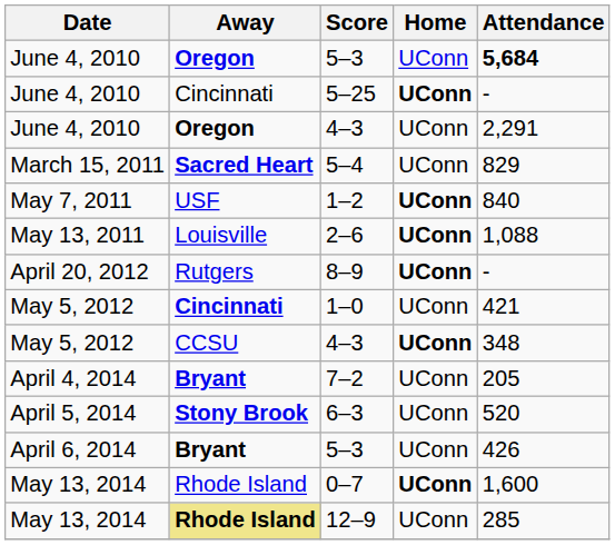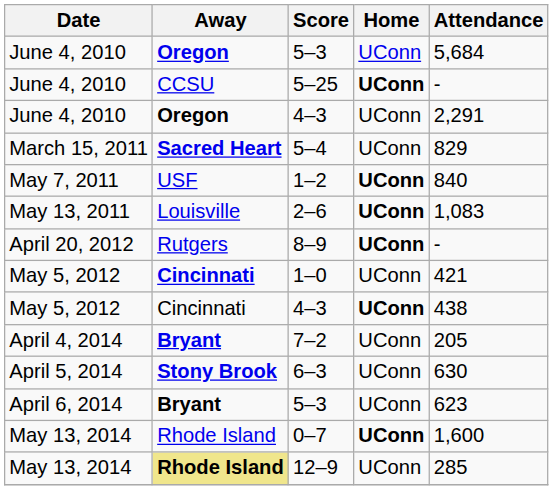 <table class="wikitable">
 <tr>
 <th>Date</th>
 <th>Away</th>
 <th>Score</th>
 <th>Home</th>
 <th>Attendance</th>
 </tr>
 <tr>
 <td>June 4, 2010</td>
 <td><strong><a href='#'>Oregon</a></strong></td>
 <td>5–3</td>
 <td><a href='#'>UConn</a></td>
-<td><strong>5,684</strong></td>
+<td>5,684</td>
 </tr>
 <tr>
 <td>June 4, 2010</td>
-<td>Cincinnati</td>
+<td><a href='#'>CCSU</a></td>
 <td>5–25</td>
 <td><strong>UConn</strong></td>
 <td>-</td>
 </tr>
 <tr>
 <td>June 4, 2010</td>
 <td><strong>Oregon</strong></td>
 <td>4–3</td>
 <td>UConn</td>
 <td>2,291</td>
 </tr>
 <tr>
 <td>March 15, 2011</td>
 <td><strong><a href='#'>Sacred Heart</a></strong></td>
 <td>5–4</td>
 <td>UConn</td>
 <td>829</td>
 </tr>
 <tr>
 <td>May 7, 2011</td>
 <td><a href='#'>USF</a></td>
 <td>1–2</td>
 <td><strong>UConn</strong></td>
 <td>840</td>
 </tr>
 <tr>
 <td>May 13, 2011</td>
 <td><a href='#'>Louisville</a></td>
 <td>2–6</td>
 <td><strong>UConn</strong></td>
-<td>1,088</td>
+<td>1,083</td>
 </tr>
 <tr>
 <td>April 20, 2012</td>
 <td><a href='#'>Rutgers</a></td>
 <td>8–9</td>
 <td><strong>UConn</strong></td>
 <td>-</td>
 </tr>
 <tr>
 <td>May 5, 2012</td>
 <td><strong><a href='#'>Cincinnati</a></strong></td>
 <td>1–0</td>
 <td>UConn</td>
 <td>421</td>
 </tr>
 <tr>
 <td>May 5, 2012</td>
-<td><a href='#'>CCSU</a></td>
+<td>Cincinnati</td>
 <td>4–3</td>
 <td><strong>UConn</strong></td>
-<td>348</td>
+<td>438</td>
 </tr>
 <tr>
 <td>April 4, 2014</td>
 <td><strong><a href='#'>Bryant</a></strong></td>
 <td>7–2</td>
 <td>UConn</td>
 <td>205</td>
 </tr>
 <tr>
 <td>April 5, 2014</td>
 <td><strong><a href='#'>Stony Brook</a></strong></td>
 <td>6–3</td>
 <td>UConn</td>
-<td>520</td>
+<td>630</td>
 </tr>
 <tr>
 <td>April 6, 2014</td>
 <td><strong>Bryant</strong></td>
 <td>5–3</td>
 <td>UConn</td>
-<td>426</td>
+<td>623</td>
 </tr>
 <tr>
 <td>May 13, 2014</td>
 <td><a href='#'>Rhode Island</a></td>
 <td>0–7</td>
 <td><strong>UConn</strong></td>
 <td>1,600</td>
 </tr>
 <tr>
 <td>May 13, 2014</td>
 <td style="background: khaki;"><strong>Rhode Island</strong></td>
 <td>12–9</td>
 <td>UConn</td>
 <td>285</td>
 </tr>
 <tr>
 </tr>
 </table>
